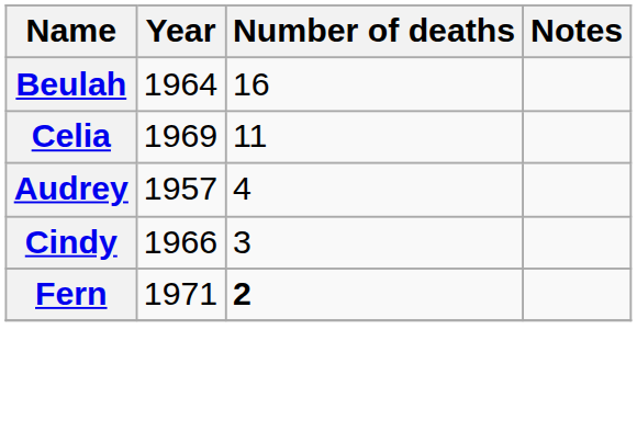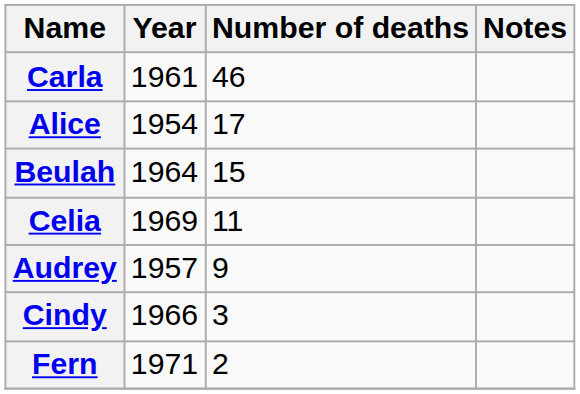 <table class="wikitable sortable plainrowheaders" style="margin:1em auto;">
 <tr>
 <th scope="col">Name</th>
 <th scope="col">Year</th>
 <th scope="col">Number of deaths</th>
 <th scope="col" class="unsortable">Notes</th>
 </tr>
 <tr>
+<th scope="row"><a href='#'>Carla</a></th>
+<td>1961</td>
+<td>46</td>
+<td></td>
+</tr>
+<tr>
+<th scope="row"><a href='#'>Alice</a></th>
+<td>1954</td>
+<td>17</td>
+<td></td>
+</tr>
+<tr>
 <th scope="row"><a href='#'>Beulah</a></th>
 <td>1964</td>
-<td>16</td>
+<td>15</td>
 <td></td>
 </tr>
 <tr>
 <th scope="row"><a href='#'>Celia</a></th>
 <td>1969</td>
 <td>11</td>
 <td></td>
 </tr>
 <tr>
 <th scope="row"><a href='#'>Audrey</a></th>
 <td>1957</td>
-<td>4</td>
+<td>9</td>
 <td></td>
 </tr>
 <tr>
 <th scope="row"><a href='#'>Cindy</a></th>
 <td>1966</td>
 <td>3</td>
 <td></td>
 </tr>
 <tr>
 <th scope="row"><a href='#'>Fern</a></th>
 <td>1971</td>
-<td><strong>2</strong></td>
+<td>2</td>
 <td></td>
 </tr>
 <tr>
 </tr>
 </table>
